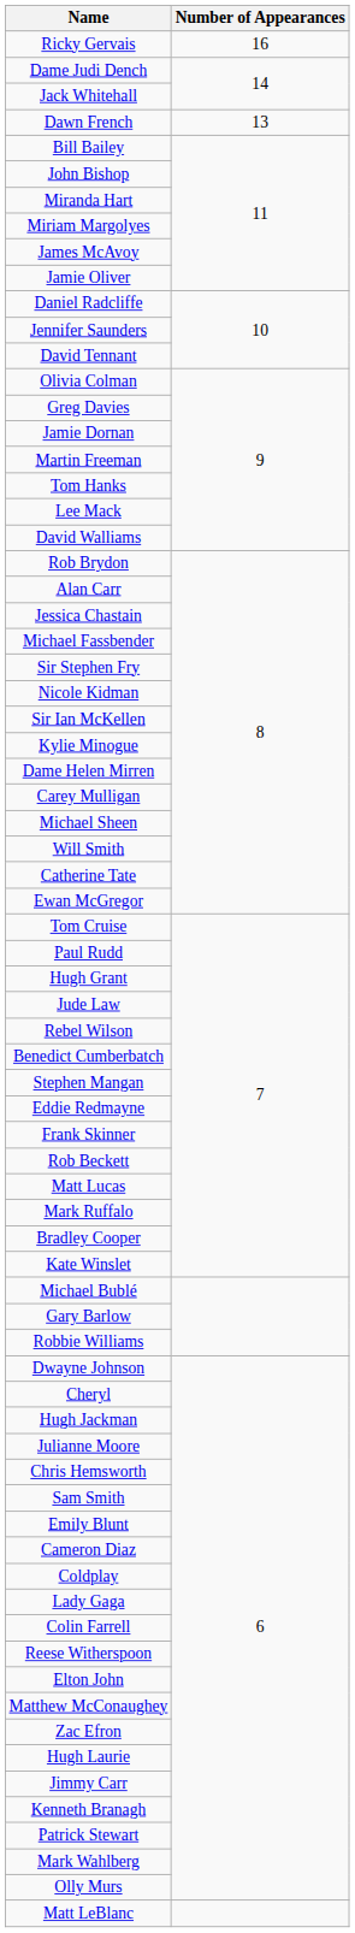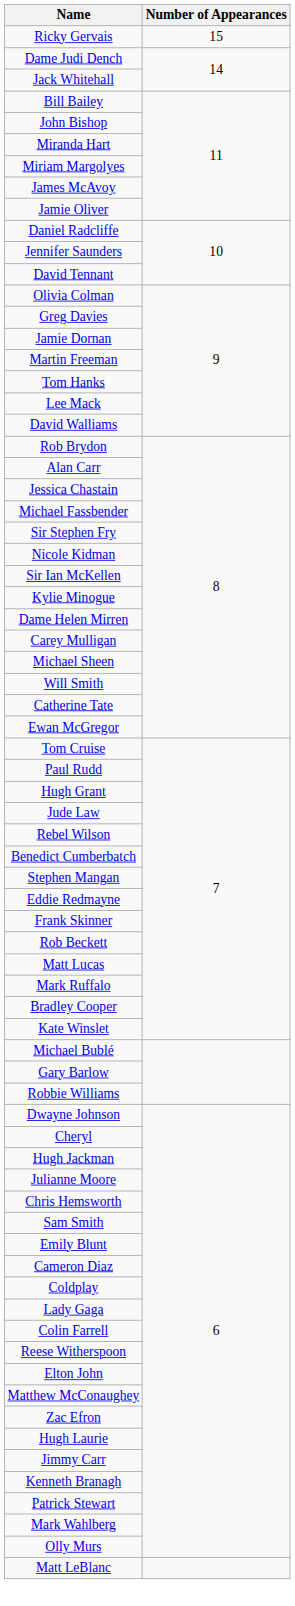 <table class="wikitable sortable mw-collapsible" style="text-align:center;">
 <tr>
 <th>Name</th>
 <th>Number of Appearances</th>
 </tr>
 <tr>
 <td><a href='#'>Ricky Gervais</a></td>
-<td>16</td>
+<td>15</td>
 </tr>
 <tr>
 <td><a href='#'>Dame Judi Dench</a></td>
 <td rowspan="2">14</td>
 </tr>
 <tr>
 <td><a href='#'>Jack Whitehall</a></td>
-</tr>
-<tr>
-<td><a href='#'>Dawn French</a></td>
-<td>13</td>
 </tr>
 <tr>
 <td><a href='#'>Bill Bailey</a></td>
 <td rowspan="6">11</td>
 </tr>
 <tr>
 <td><a href='#'>John Bishop</a></td>
 </tr>
 <tr>
 <td><a href='#'>Miranda Hart</a></td>
 </tr>
 <tr>
 <td><a href='#'>Miriam Margolyes</a></td>
 </tr>
 <tr>
 <td><a href='#'>James McAvoy</a></td>
 </tr>
 <tr>
 <td><a href='#'>Jamie Oliver</a></td>
 </tr>
 <tr>
 <td><a href='#'>Daniel Radcliffe</a></td>
 <td rowspan="3">10</td>
 </tr>
 <tr>
 <td><a href='#'>Jennifer Saunders</a></td>
 </tr>
 <tr>
 <td><a href='#'>David Tennant</a></td>
 </tr>
 <tr>
 <td><a href='#'>Olivia Colman</a></td>
 <td rowspan="7">9</td>
 </tr>
 <tr>
 <td><a href='#'>Greg Davies</a></td>
 </tr>
 <tr>
 <td><a href='#'>Jamie Dornan</a></td>
 </tr>
 <tr>
 <td><a href='#'>Martin Freeman</a></td>
 </tr>
 <tr>
 <td><a href='#'>Tom Hanks</a></td>
 </tr>
 <tr>
 <td><a href='#'>Lee Mack</a></td>
 </tr>
 <tr>
 <td><a href='#'>David Walliams</a></td>
 </tr>
 <tr>
 <td><a href='#'>Rob Brydon</a></td>
 <td rowspan="14">8</td>
 </tr>
 <tr>
 <td><a href='#'>Alan Carr</a></td>
 </tr>
 <tr>
 <td><a href='#'>Jessica Chastain</a></td>
 </tr>
 <tr>
 <td><a href='#'>Michael Fassbender</a></td>
 </tr>
 <tr>
 <td><a href='#'>Sir Stephen Fry</a></td>
 </tr>
 <tr>
 <td><a href='#'>Nicole Kidman</a></td>
 </tr>
 <tr>
 <td><a href='#'>Sir Ian McKellen</a></td>
 </tr>
 <tr>
 <td><a href='#'>Kylie Minogue</a></td>
 </tr>
 <tr>
 <td><a href='#'>Dame Helen Mirren</a></td>
 </tr>
 <tr>
 <td><a href='#'>Carey Mulligan</a></td>
 </tr>
 <tr>
 <td><a href='#'>Michael Sheen</a></td>
 </tr>
 <tr>
 <td><a href='#'>Will Smith</a></td>
 </tr>
 <tr>
 <td><a href='#'>Catherine Tate</a></td>
 </tr>
 <tr>
 <td><a href='#'>Ewan McGregor</a></td>
 </tr>
 <tr>
 <td><a href='#'>Tom Cruise</a></td>
 <td rowspan="14">7</td>
 </tr>
 <tr>
 <td><a href='#'>Paul Rudd</a></td>
 </tr>
 <tr>
 <td><a href='#'>Hugh Grant</a></td>
 </tr>
 <tr>
 <td><a href='#'>Jude Law</a></td>
 </tr>
 <tr>
 <td><a href='#'>Rebel Wilson</a></td>
 </tr>
 <tr>
 <td><a href='#'>Benedict Cumberbatch</a></td>
 </tr>
 <tr>
 <td><a href='#'>Stephen Mangan</a></td>
 </tr>
 <tr>
 <td><a href='#'>Eddie Redmayne</a></td>
 </tr>
 <tr>
 <td><a href='#'>Frank Skinner</a></td>
 </tr>
 <tr>
 <td><a href='#'>Rob Beckett</a></td>
 </tr>
 <tr>
 <td><a href='#'>Matt Lucas</a></td>
 </tr>
 <tr>
 <td><a href='#'>Mark Ruffalo</a></td>
 </tr>
 <tr>
 <td><a href='#'>Bradley Cooper</a></td>
 </tr>
 <tr>
 <td><a href='#'>Kate Winslet</a></td>
 </tr>
 <tr>
 <td><a href='#'>Michael Bublé</a></td>
 </tr>
 <tr>
 <td><a href='#'>Gary Barlow</a></td>
 </tr>
 <tr>
 <td><a href='#'>Robbie Williams</a></td>
 </tr>
 <tr>
 <td><a href='#'>Dwayne Johnson</a></td>
 <td rowspan="21">6</td>
 </tr>
 <tr>
 <td><a href='#'>Cheryl</a></td>
 </tr>
 <tr>
 <td><a href='#'>Hugh Jackman</a></td>
 </tr>
 <tr>
 <td><a href='#'>Julianne Moore</a></td>
 </tr>
 <tr>
 <td><a href='#'>Chris Hemsworth</a></td>
 </tr>
 <tr>
 <td><a href='#'>Sam Smith</a></td>
 </tr>
 <tr>
 <td><a href='#'>Emily Blunt</a></td>
 </tr>
 <tr>
 <td><a href='#'>Cameron Diaz</a></td>
 </tr>
 <tr>
 <td><a href='#'>Coldplay</a></td>
 </tr>
 <tr>
 <td><a href='#'>Lady Gaga</a></td>
 </tr>
 <tr>
 <td><a href='#'>Colin Farrell</a></td>
 </tr>
 <tr>
 <td><a href='#'>Reese Witherspoon</a></td>
 </tr>
 <tr>
 <td><a href='#'>Elton John</a></td>
 </tr>
 <tr>
 <td><a href='#'>Matthew McConaughey</a></td>
 </tr>
 <tr>
 <td><a href='#'>Zac Efron</a></td>
 </tr>
 <tr>
 <td><a href='#'>Hugh Laurie</a></td>
 </tr>
 <tr>
 <td><a href='#'>Jimmy Carr</a></td>
 </tr>
 <tr>
 <td><a href='#'>Kenneth Branagh</a></td>
 </tr>
 <tr>
 <td><a href='#'>Patrick Stewart</a></td>
 </tr>
 <tr>
 <td><a href='#'>Mark Wahlberg</a></td>
 </tr>
 <tr>
 <td><a href='#'>Olly Murs</a></td>
 </tr>
 <tr>
 <td><a href='#'>Matt LeBlanc</a></td>
 </tr>
 </table>
